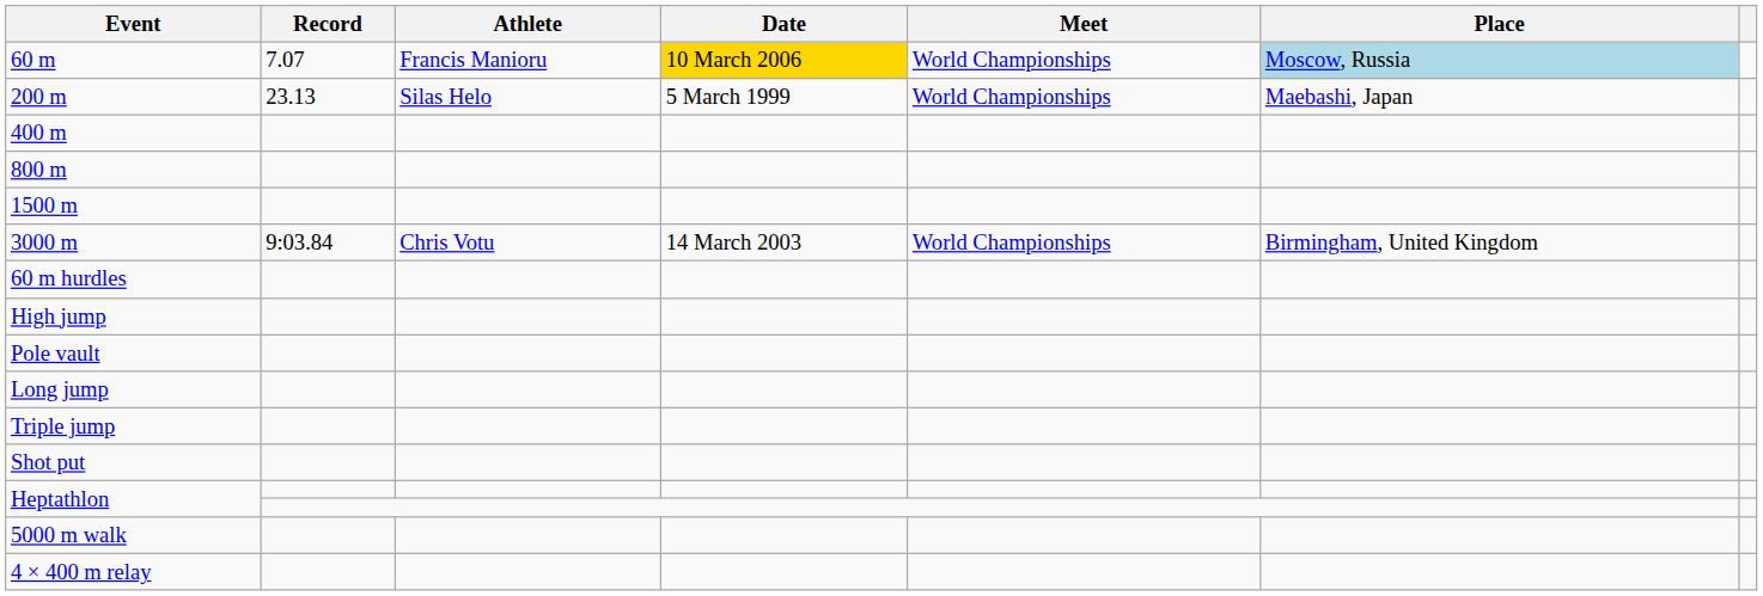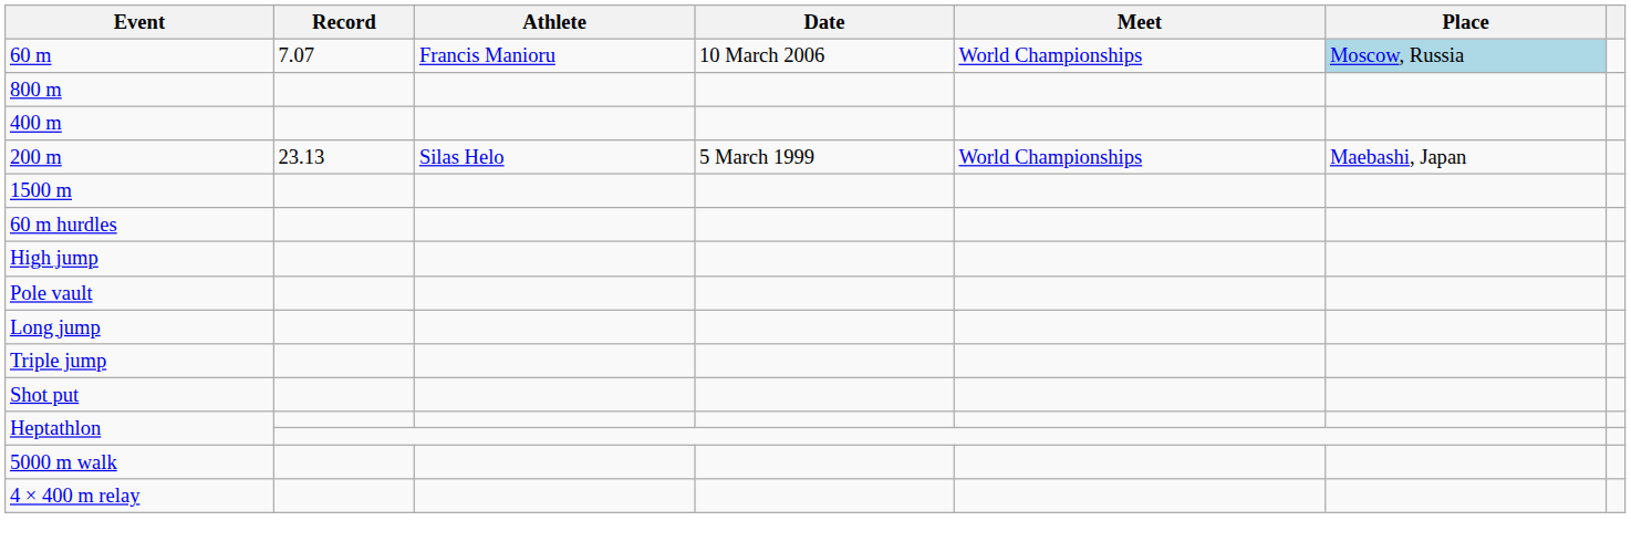 <table class="wikitable" style="font-size:95%; width: 95%;">
 <tr>
 <th>Event</th>
 <th>Record</th>
 <th>Athlete</th>
 <th>Date</th>
 <th>Meet</th>
 <th>Place</th>
 <th></th>
 </tr>
 <tr>
 <td><a href='#'>60 m</a></td>
 <td>7.07</td>
 <td><a href='#'>Francis Manioru</a></td>
-<td style="background: gold;">10 March 2006</td>
+<td>10 March 2006</td>
 <td><a href='#'>World Championships</a></td>
 <td style="background: lightblue;"><a href='#'>Moscow</a>, Russia</td>
+<td></td>
+</tr>
+<tr>
+<td><a href='#'>800 m</a></td>
+<td></td>
+<td></td>
+<td></td>
+<td></td>
+<td></td>
+<td></td>
+</tr>
+<tr>
+<td><a href='#'>400 m</a></td>
+<td></td>
+<td></td>
+<td></td>
+<td></td>
+<td></td>
 <td></td>
 </tr>
 <tr>
 <td><a href='#'>200 m</a></td>
 <td>23.13</td>
 <td><a href='#'>Silas Helo</a></td>
 <td>5 March 1999</td>
 <td><a href='#'>World Championships</a></td>
 <td><a href='#'>Maebashi</a>, Japan</td>
 <td></td>
 </tr>
 <tr>
-<td><a href='#'>400 m</a></td>
-<td></td>
-<td></td>
-<td></td>
-<td></td>
-<td></td>
-<td></td>
-</tr>
-<tr>
-<td><a href='#'>800 m</a></td>
-<td></td>
-<td></td>
-<td></td>
-<td></td>
-<td></td>
-<td></td>
-</tr>
-<tr>
 <td><a href='#'>1500 m</a></td>
 <td></td>
 <td></td>
 <td></td>
 <td></td>
 <td></td>
-<td></td>
-</tr>
-<tr>
-<td><a href='#'>3000 m</a></td>
-<td>9:03.84</td>
-<td><a href='#'>Chris Votu</a></td>
-<td>14 March 2003</td>
-<td><a href='#'>World Championships</a></td>
-<td><a href='#'>Birmingham</a>, United Kingdom</td>
 <td></td>
 </tr>
 <tr>
 <td><a href='#'>60 m hurdles</a></td>
 <td></td>
 <td></td>
 <td></td>
 <td></td>
 <td></td>
 <td></td>
 </tr>
 <tr>
 <td><a href='#'>High jump</a></td>
 <td></td>
 <td></td>
 <td></td>
 <td></td>
 <td></td>
 <td></td>
 </tr>
 <tr>
 <td><a href='#'>Pole vault</a></td>
 <td></td>
 <td></td>
 <td></td>
 <td></td>
 <td></td>
 <td></td>
 </tr>
 <tr>
 <td><a href='#'>Long jump</a></td>
 <td></td>
 <td></td>
 <td></td>
 <td></td>
 <td></td>
 <td></td>
 </tr>
 <tr>
 <td><a href='#'>Triple jump</a></td>
 <td></td>
 <td></td>
 <td></td>
 <td></td>
 <td></td>
 <td></td>
 </tr>
 <tr>
 <td><a href='#'>Shot put</a></td>
 <td></td>
 <td></td>
 <td></td>
 <td></td>
 <td></td>
 <td></td>
 </tr>
 <tr>
 <td rowspan=2><a href='#'>Heptathlon</a></td>
 <td></td>
 <td></td>
 <td></td>
 <td></td>
 <td></td>
 <td></td>
 </tr>
 <tr>
 <td colspan=5></td>
 <td></td>
 </tr>
 <tr>
 <td><a href='#'>5000 m walk</a></td>
 <td></td>
 <td></td>
 <td></td>
 <td></td>
 <td></td>
 <td></td>
 </tr>
 <tr>
 <td><a href='#'>4 × 400 m relay</a></td>
 <td></td>
 <td></td>
 <td></td>
 <td></td>
 <td></td>
 <td></td>
 </tr>
 </table>
